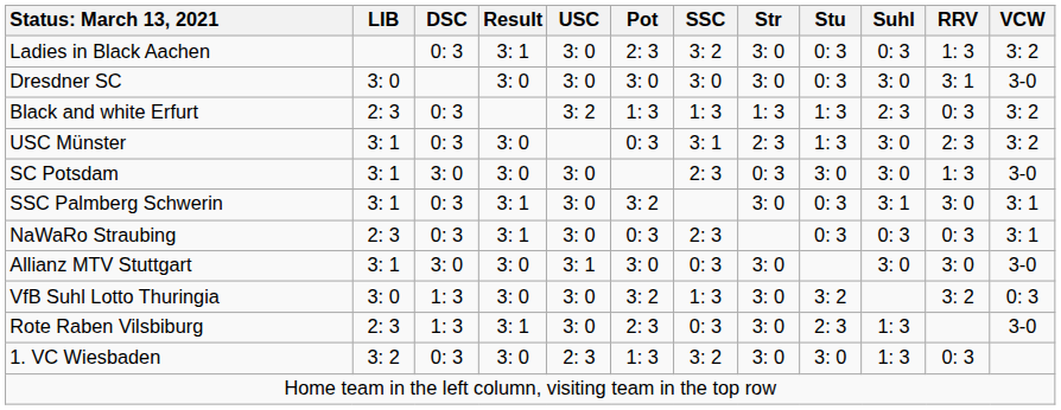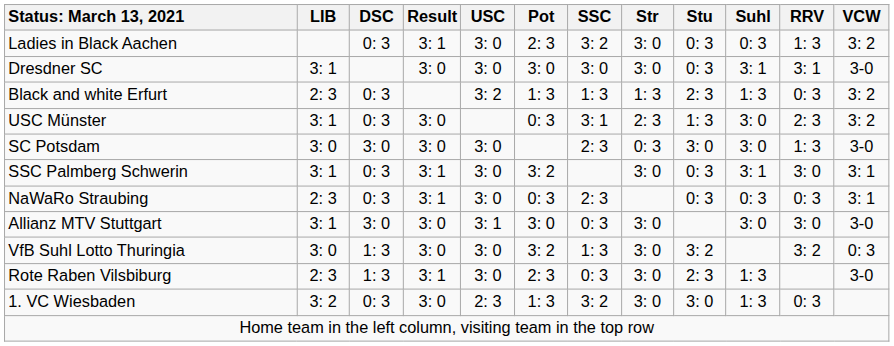 <table class = "wikitable" style = "text-align: center;">
 <tr>
 <th style = "width: 20em; text-align: left; background: # CAFF70;">Status: March 13, 2021</th>
 <th style = "width: 3em">LIB</th>
 <th style = "width: 3em">DSC</th>
 <th style = "width: 3em">Result</th>
 <th style = "width: 3em">USC</th>
 <th style = "width: 3em">Pot</th>
 <th style = "width: 3em">SSC</th>
 <th style = "width: 3em">Str</th>
 <th style = "width: 3em">Stu</th>
 <th style = "width: 3em">Suhl</th>
 <th style = "width: 3em">RRV</th>
 <th style = "width: 3em">VCW</th>
 </tr>
 <tr>
 <td style = "text-align: left;">Ladies in Black Aachen</td>
 <td class = "background color5"></td>
 <td>0: 3</td>
 <td>3: 1</td>
 <td>3: 0</td>
 <td>2: 3</td>
 <td>3: 2</td>
 <td>3: 0</td>
 <td>0: 3</td>
 <td>0: 3</td>
 <td>1: 3</td>
 <td>3: 2</td>
 </tr>
 <tr>
 <td style = "text-align: left;">Dresdner SC</td>
-<td>3: 0</td>
+<td>3: 1</td>
 <td class = "background color5"></td>
 <td>3: 0</td>
 <td>3: 0</td>
 <td>3: 0</td>
 <td>3: 0</td>
 <td>3: 0</td>
 <td>0: 3</td>
-<td>3: 0</td>
+<td>3: 1</td>
 <td>3: 1</td>
 <td>3-0</td>
 </tr>
 <tr>
 <td style = "text-align: left;">Black and white Erfurt</td>
 <td>2: 3</td>
 <td>0: 3</td>
 <td class = "background color5"></td>
 <td>3: 2</td>
 <td>1: 3</td>
 <td>1: 3</td>
 <td>1: 3</td>
+<td>2: 3</td>
 <td>1: 3</td>
-<td>2: 3</td>
 <td>0: 3</td>
 <td>3: 2</td>
 </tr>
 <tr>
 <td style = "text-align: left;">USC Münster</td>
 <td>3: 1</td>
 <td>0: 3</td>
 <td>3: 0</td>
 <td class = "background color5"></td>
 <td>0: 3</td>
 <td>3: 1</td>
 <td>2: 3</td>
 <td>1: 3</td>
 <td>3: 0</td>
 <td>2: 3</td>
 <td>3: 2</td>
 </tr>
 <tr>
 <td style = "text-align: left;">SC Potsdam</td>
-<td>3: 1</td>
+<td>3: 0</td>
 <td>3: 0</td>
 <td>3: 0</td>
 <td>3: 0</td>
 <td class = "background color5"></td>
 <td>2: 3</td>
 <td>0: 3</td>
 <td>3: 0</td>
 <td>3: 0</td>
 <td>1: 3</td>
 <td>3-0</td>
 </tr>
 <tr>
 <td style = "text-align: left;">SSC Palmberg Schwerin</td>
 <td>3: 1</td>
 <td>0: 3</td>
 <td>3: 1</td>
 <td>3: 0</td>
 <td>3: 2</td>
 <td class = "background color5"></td>
 <td>3: 0</td>
 <td>0: 3</td>
 <td>3: 1</td>
 <td>3: 0</td>
 <td>3: 1</td>
 </tr>
 <tr>
 <td style = "text-align: left;">NaWaRo Straubing</td>
 <td>2: 3</td>
 <td>0: 3</td>
 <td>3: 1</td>
 <td>3: 0</td>
 <td>0: 3</td>
 <td>2: 3</td>
 <td class = "background color5"></td>
 <td>0: 3</td>
 <td>0: 3</td>
 <td>0: 3</td>
 <td>3: 1</td>
 </tr>
 <tr>
 <td style = "text-align: left;">Allianz MTV Stuttgart</td>
 <td>3: 1</td>
 <td>3: 0</td>
 <td>3: 0</td>
 <td>3: 1</td>
 <td>3: 0</td>
 <td>0: 3</td>
 <td>3: 0</td>
 <td class = "background color5"></td>
 <td>3: 0</td>
 <td>3: 0</td>
 <td>3-0</td>
 </tr>
 <tr>
 <td style = "text-align: left;">VfB Suhl Lotto Thuringia</td>
 <td>3: 0</td>
 <td>1: 3</td>
 <td>3: 0</td>
 <td>3: 0</td>
 <td>3: 2</td>
 <td>1: 3</td>
 <td>3: 0</td>
 <td>3: 2</td>
 <td class = "background color5"></td>
 <td>3: 2</td>
 <td>0: 3</td>
 </tr>
 <tr>
 <td style = "text-align: left;">Rote Raben Vilsbiburg</td>
 <td>2: 3</td>
 <td>1: 3</td>
 <td>3: 1</td>
 <td>3: 0</td>
 <td>2: 3</td>
 <td>0: 3</td>
 <td>3: 0</td>
 <td>2: 3</td>
 <td>1: 3</td>
 <td class = "background color5"></td>
 <td>3-0</td>
 </tr>
 <tr>
 <td style = "text-align: left;">1. VC Wiesbaden</td>
 <td>3: 2</td>
 <td>0: 3</td>
 <td>3: 0</td>
 <td>2: 3</td>
 <td>1: 3</td>
 <td>3: 2</td>
 <td>3: 0</td>
 <td>3: 0</td>
 <td>1: 3</td>
 <td>0: 3</td>
 <td class = "background color5"></td>
 </tr>
 <tr>
 <td colspan = "15">Home team in the left column, visiting team in the top row</td>
 </tr>
 </table>
